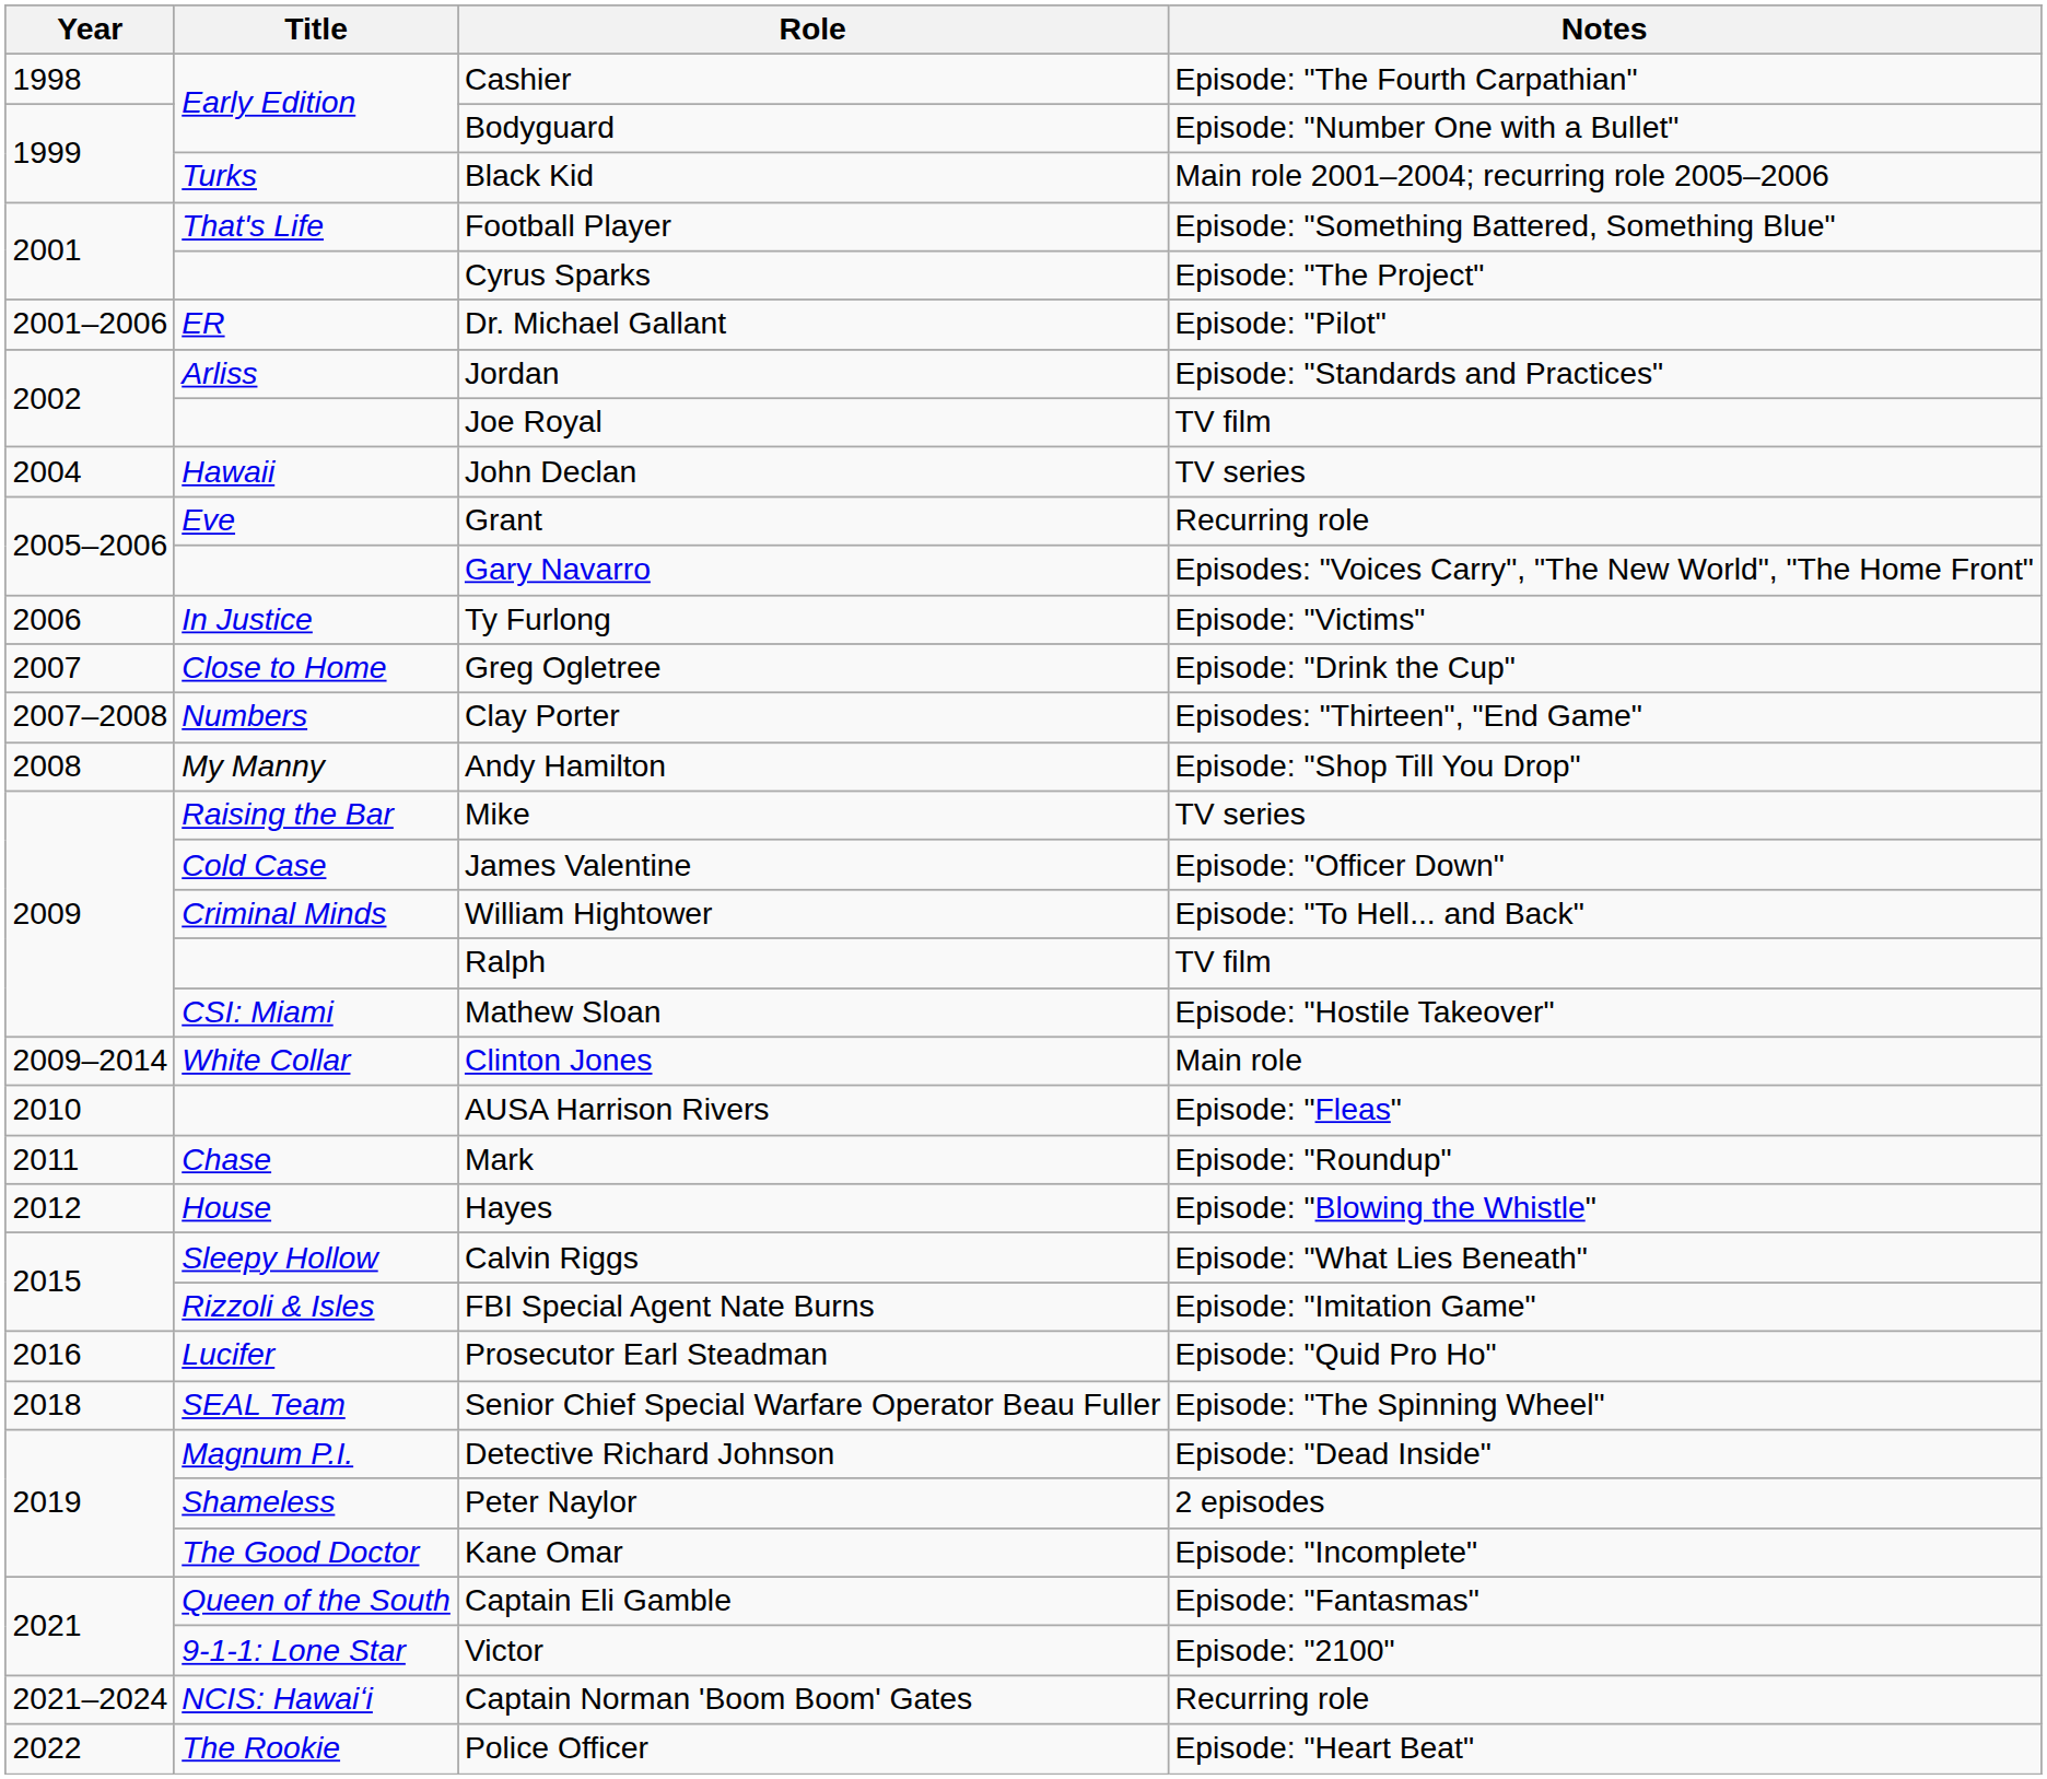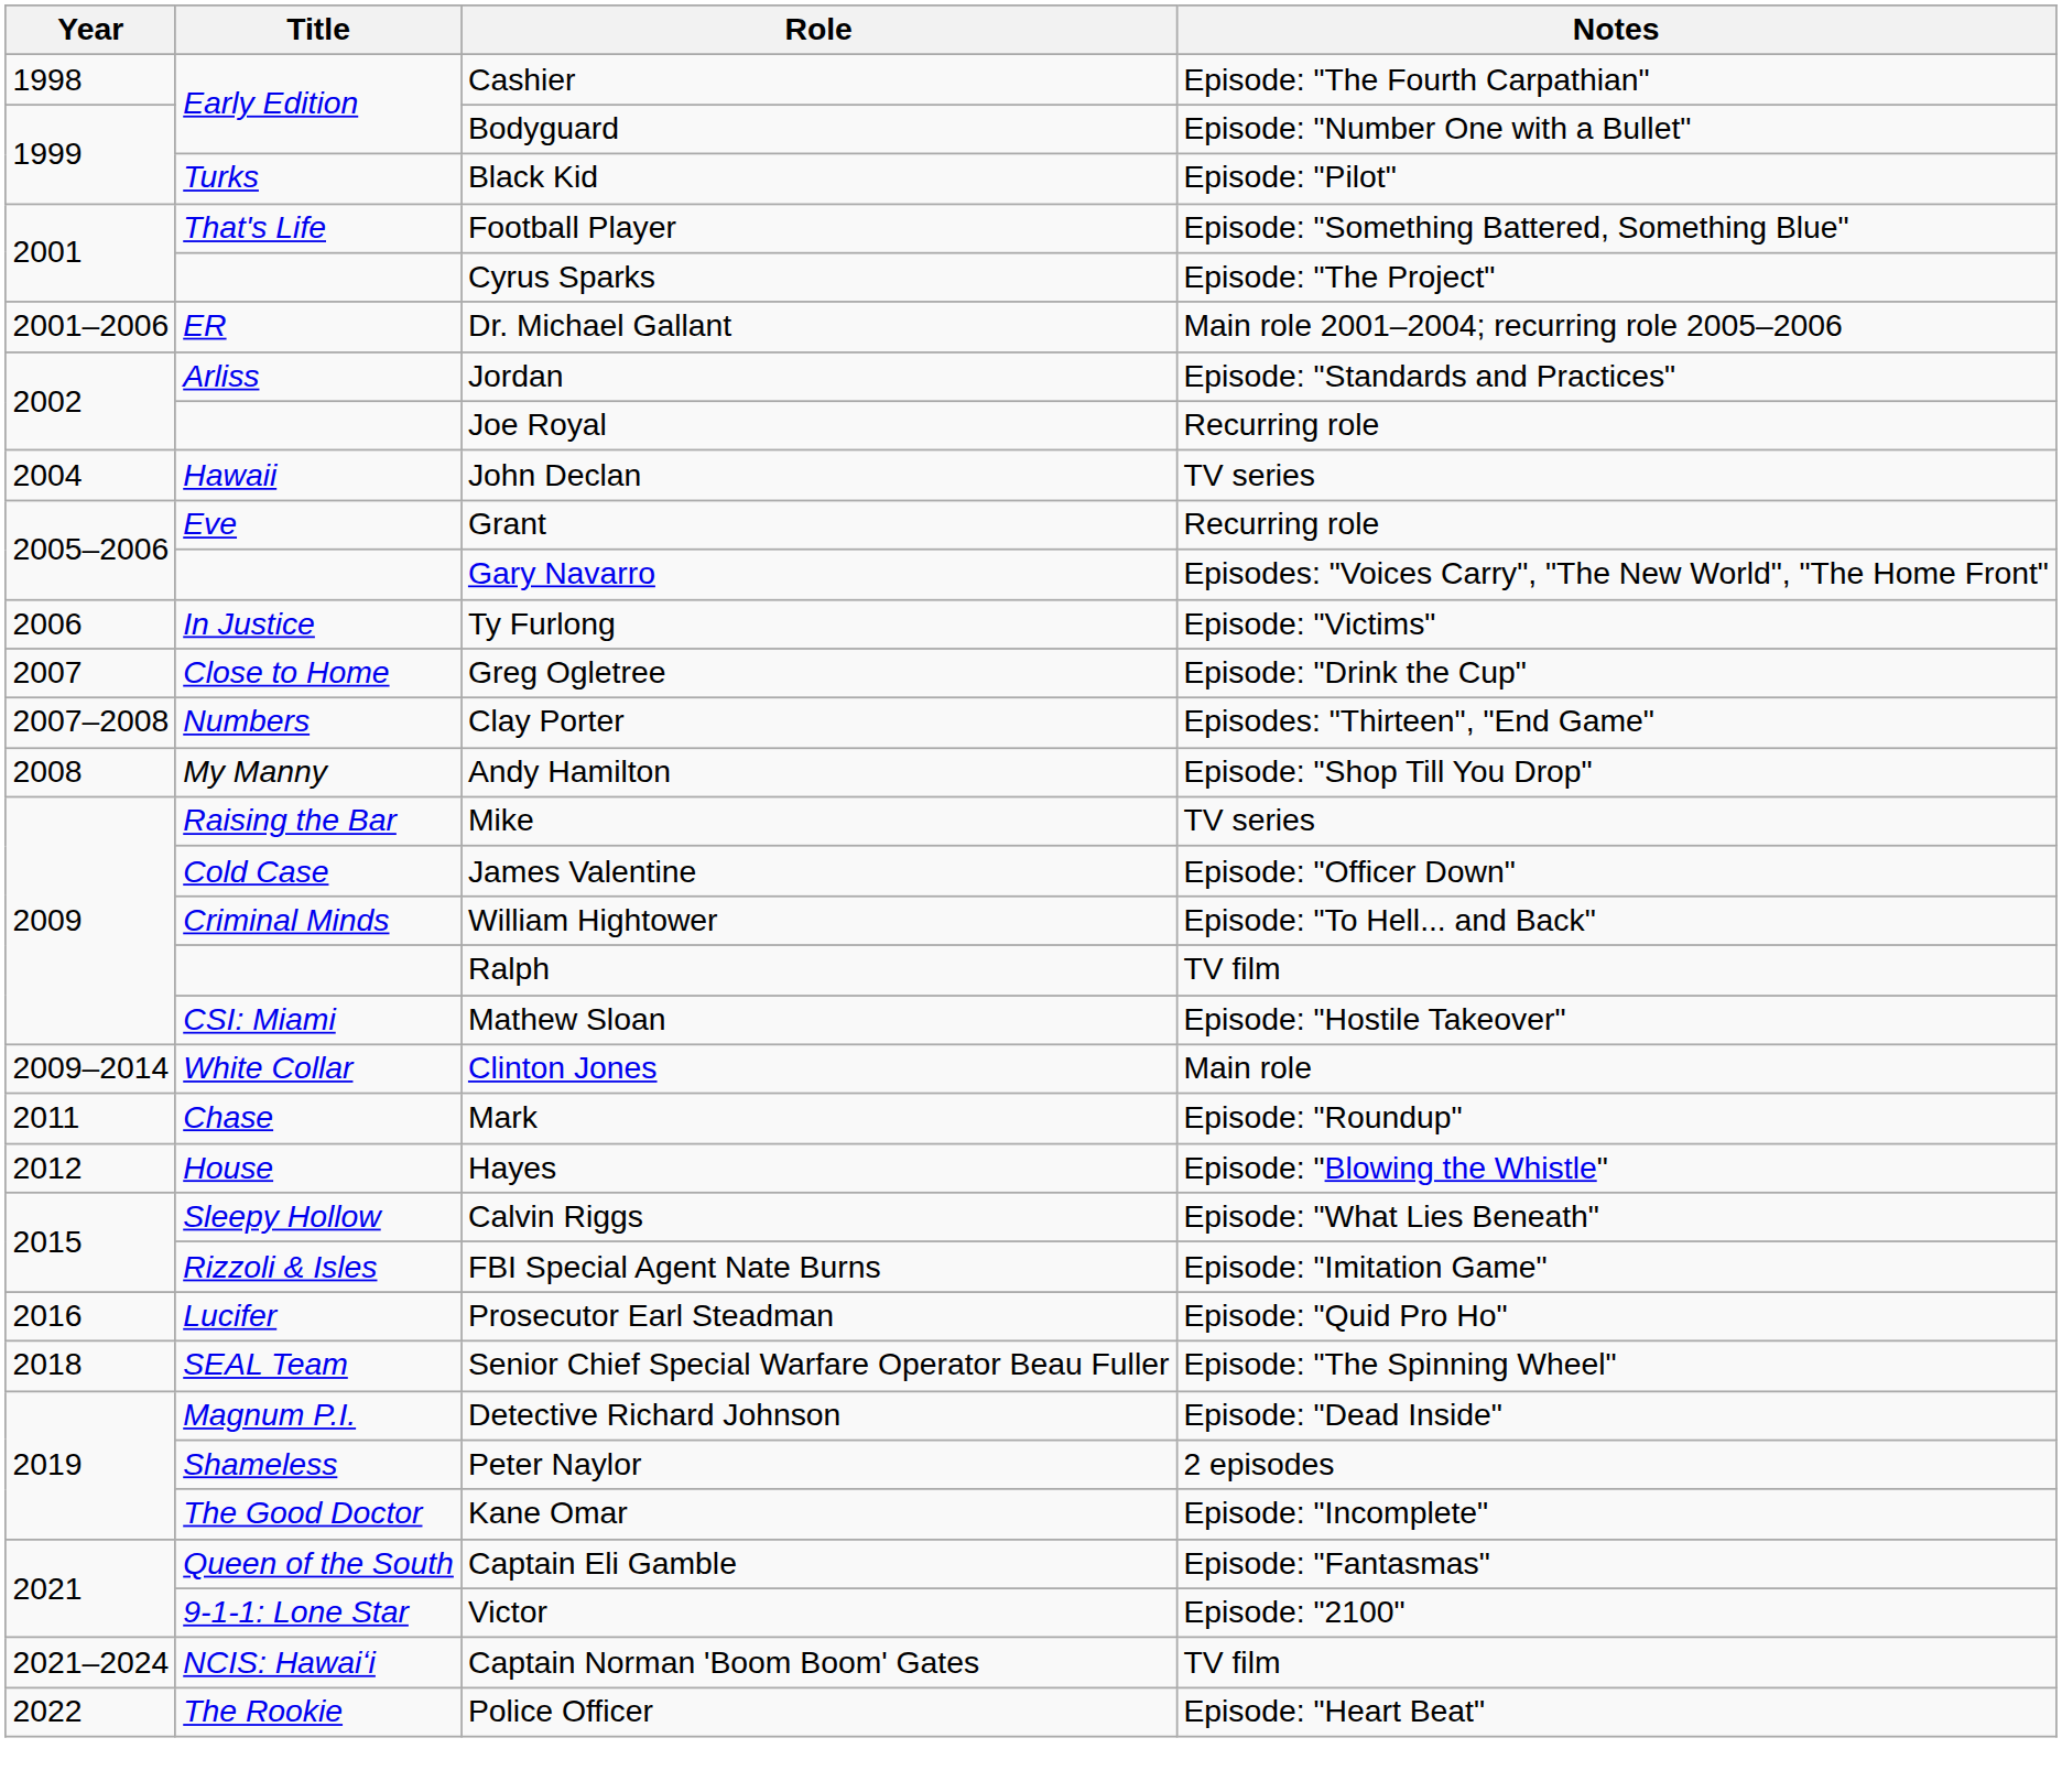 <table class="wikitable sortable">
 <tr>
 <th>Year</th>
 <th>Title</th>
 <th>Role</th>
 <th class="unsortable">Notes</th>
 </tr>
 <tr>
 <td>1998</td>
 <td rowspan="2"><em><a href='#'>Early Edition</a></em></td>
 <td>Cashier</td>
 <td>Episode: "The Fourth Carpathian"</td>
 </tr>
 <tr>
 <td rowspan="2">1999</td>
 <td>Bodyguard</td>
 <td>Episode: "Number One with a Bullet"</td>
 </tr>
 <tr>
 <td><em><a href='#'>Turks</a></em></td>
 <td>Black Kid</td>
-<td>Main role 2001–2004; recurring role 2005–2006</td>
+<td>Episode: "Pilot"</td>
 </tr>
 <tr>
 <td rowspan="2">2001</td>
 <td><em><a href='#'>That's Life</a></em></td>
 <td>Football Player</td>
 <td>Episode: "Something Battered, Something Blue"</td>
 </tr>
 <tr>
 <td><em></em></td>
 <td>Cyrus Sparks</td>
 <td>Episode: "The Project"</td>
 </tr>
 <tr>
 <td>2001–2006</td>
 <td><em><a href='#'>ER</a></em></td>
 <td>Dr. Michael Gallant</td>
-<td>Episode: "Pilot"</td>
+<td>Main role 2001–2004; recurring role 2005–2006</td>
 </tr>
 <tr>
 <td rowspan="2">2002</td>
 <td><em><a href='#'>Arliss</a></em></td>
 <td>Jordan</td>
 <td>Episode: "Standards and Practices"</td>
 </tr>
 <tr>
 <td><em></em></td>
 <td>Joe Royal</td>
-<td>TV film</td>
+<td>Recurring role</td>
 </tr>
 <tr>
 <td>2004</td>
 <td><em><a href='#'>Hawaii</a></em></td>
 <td>John Declan</td>
 <td>TV series</td>
 </tr>
 <tr>
 <td rowspan="2">2005–2006</td>
 <td><em><a href='#'>Eve</a></em></td>
 <td>Grant</td>
 <td>Recurring role</td>
 </tr>
 <tr>
 <td><em></em></td>
 <td><a href='#'>Gary Navarro</a></td>
 <td>Episodes: "Voices Carry", "The New World", "The Home Front"</td>
 </tr>
 <tr>
 <td>2006</td>
 <td><em><a href='#'>In Justice</a></em></td>
 <td>Ty Furlong</td>
 <td>Episode: "Victims"</td>
 </tr>
 <tr>
 <td>2007</td>
 <td><em><a href='#'>Close to Home</a></em></td>
 <td>Greg Ogletree</td>
 <td>Episode: "Drink the Cup"</td>
 </tr>
 <tr>
 <td>2007–2008</td>
 <td><em><a href='#'>Numbers</a></em></td>
 <td>Clay Porter</td>
 <td>Episodes: "Thirteen", "End Game"</td>
 </tr>
 <tr>
 <td>2008</td>
 <td><em>My Manny</em></td>
 <td>Andy Hamilton</td>
 <td>Episode: "Shop Till You Drop"</td>
 </tr>
 <tr>
 <td rowspan="5">2009</td>
 <td><em><a href='#'>Raising the Bar</a></em></td>
 <td>Mike</td>
 <td>TV series</td>
 </tr>
 <tr>
 <td><em><a href='#'>Cold Case</a></em></td>
 <td>James Valentine</td>
 <td>Episode: "Officer Down"</td>
 </tr>
 <tr>
 <td><em><a href='#'>Criminal Minds</a></em></td>
 <td>William Hightower</td>
 <td>Episode: "To Hell... and Back"</td>
 </tr>
 <tr>
 <td><em></em></td>
 <td>Ralph</td>
 <td>TV film</td>
 </tr>
 <tr>
 <td><em><a href='#'>CSI: Miami</a></em></td>
 <td>Mathew Sloan</td>
 <td>Episode: "Hostile Takeover"</td>
 </tr>
 <tr>
 <td>2009–2014</td>
 <td><em><a href='#'>White Collar</a></em></td>
 <td><a href='#'>Clinton Jones</a></td>
 <td>Main role</td>
 </tr>
 <tr>
-<td>2010</td>
-<td><em></em></td>
-<td>AUSA Harrison Rivers</td>
-<td>Episode: "<a href='#'>Fleas</a>"</td>
-</tr>
-<tr>
 <td>2011</td>
 <td><em><a href='#'>Chase</a></em></td>
 <td>Mark</td>
 <td>Episode: "Roundup"</td>
 </tr>
 <tr>
 <td>2012</td>
 <td><em><a href='#'>House</a></em></td>
 <td>Hayes</td>
 <td>Episode: "<a href='#'>Blowing the Whistle</a>"</td>
 </tr>
 <tr>
 <td rowspan="2">2015</td>
 <td><em><a href='#'>Sleepy Hollow</a></em></td>
 <td>Calvin Riggs</td>
 <td>Episode: "What Lies Beneath"</td>
 </tr>
 <tr>
 <td><em><a href='#'>Rizzoli & Isles</a></em></td>
 <td>FBI Special Agent Nate Burns</td>
 <td>Episode: "Imitation Game"</td>
 </tr>
 <tr>
 <td>2016</td>
 <td><em><a href='#'>Lucifer</a></em></td>
 <td>Prosecutor Earl Steadman</td>
 <td>Episode: "Quid Pro Ho"</td>
 </tr>
 <tr>
 <td>2018</td>
 <td><em><a href='#'>SEAL Team</a></em></td>
 <td>Senior Chief Special Warfare Operator Beau Fuller</td>
 <td>Episode: "The Spinning Wheel"</td>
 </tr>
 <tr>
 <td rowspan="3">2019</td>
 <td><em><a href='#'>Magnum P.I.</a></em></td>
 <td>Detective Richard Johnson</td>
 <td>Episode: "Dead Inside"</td>
 </tr>
 <tr>
 <td><em><a href='#'>Shameless</a></em></td>
 <td>Peter Naylor</td>
 <td>2 episodes</td>
 </tr>
 <tr>
 <td data-sort-value="Good Doctor, The"><em><a href='#'>The Good Doctor</a></em></td>
 <td>Kane Omar</td>
 <td>Episode: "Incomplete"</td>
 </tr>
 <tr>
 <td rowspan="2">2021</td>
 <td><em><a href='#'>Queen of the South</a></em></td>
 <td>Captain Eli Gamble</td>
 <td>Episode: "Fantasmas"</td>
 </tr>
 <tr>
 <td><em><a href='#'>9-1-1: Lone Star</a></em></td>
 <td>Victor</td>
 <td>Episode: "2100"</td>
 </tr>
 <tr>
 <td>2021–2024</td>
 <td><em><a href='#'>NCIS: Hawaiʻi</a></em></td>
 <td>Captain Norman 'Boom Boom' Gates</td>
-<td>Recurring role</td>
+<td>TV film</td>
 </tr>
 <tr>
 <td>2022</td>
 <td data-sort-value="Rookie, The"><em><a href='#'>The Rookie</a></em></td>
 <td>Police Officer</td>
 <td>Episode: "Heart Beat"</td>
 </tr>
 </table>
